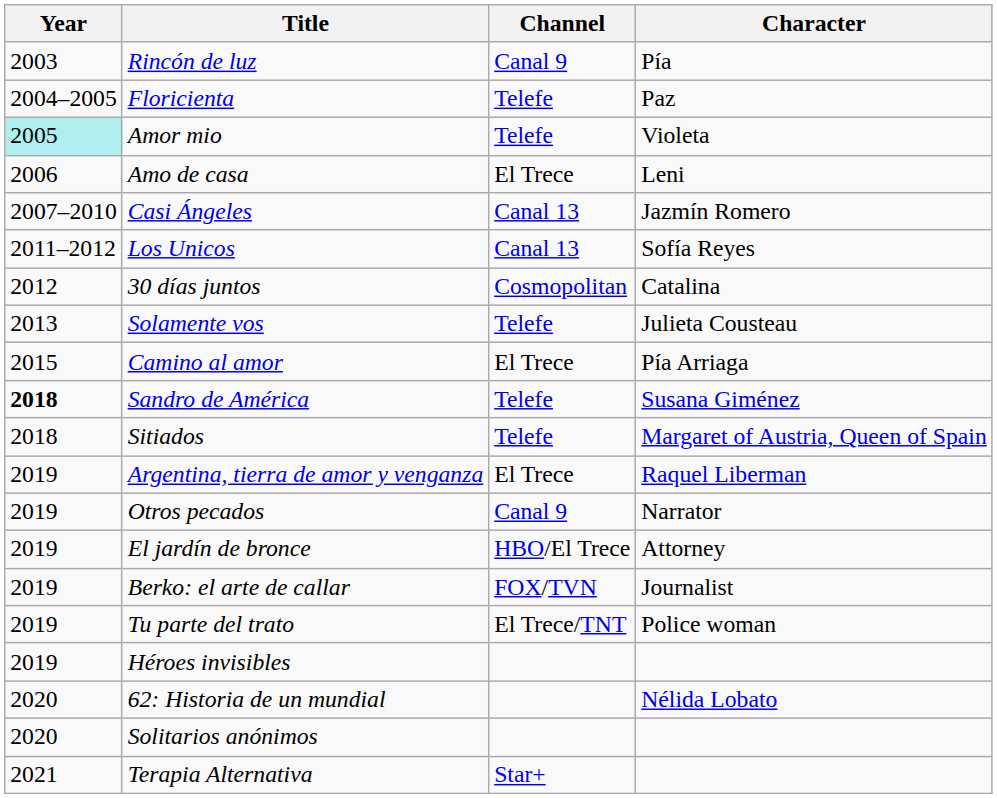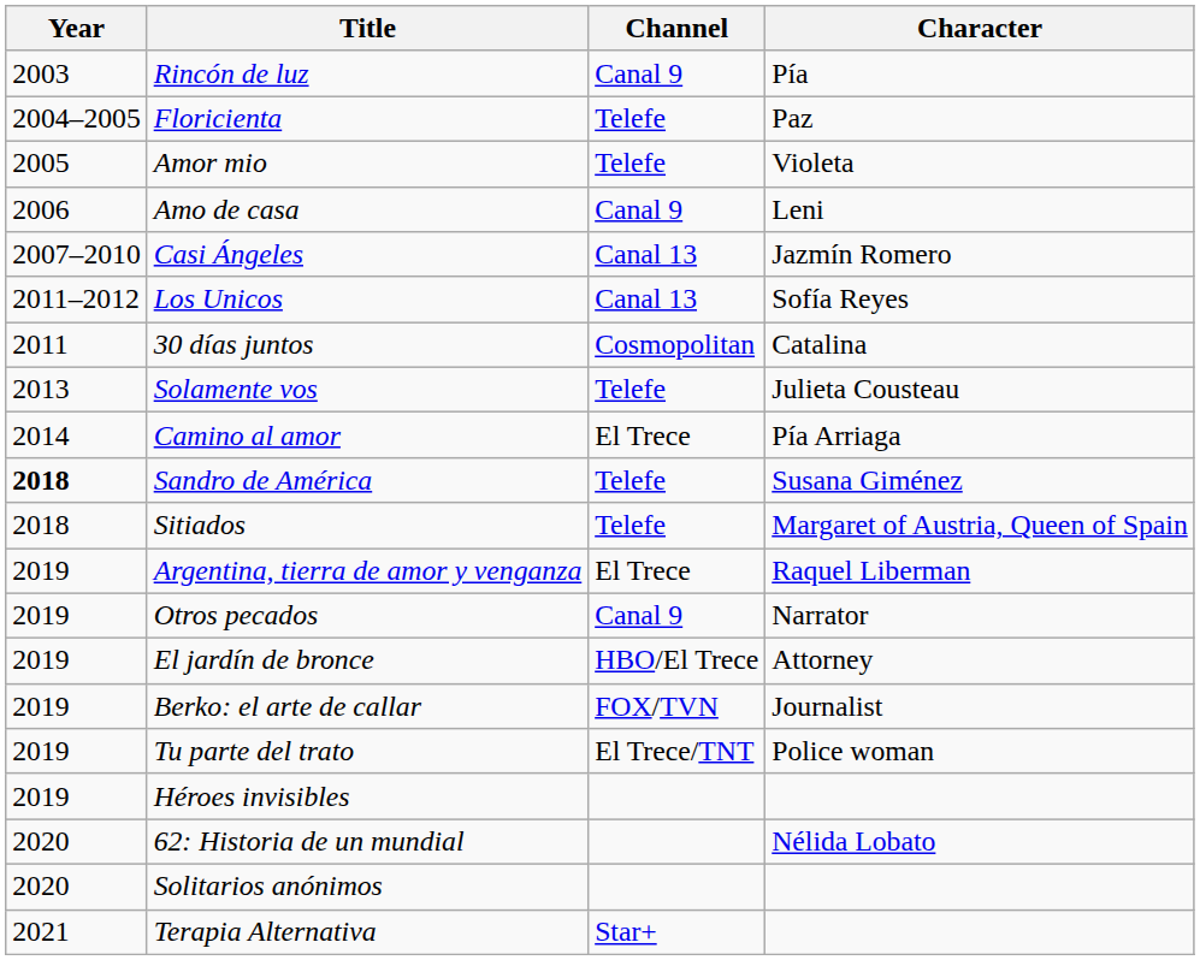 <table class="wikitable">
 <tr>
 <th>Year</th>
 <th>Title</th>
 <th>Channel</th>
 <th>Character</th>
 </tr>
 <tr>
 <td>2003</td>
 <td><em><a href='#'>Rincón de luz</a></em></td>
 <td><a href='#'>Canal 9</a></td>
 <td>Pía</td>
 </tr>
 <tr>
 <td>2004–2005</td>
 <td><em><a href='#'>Floricienta</a></em></td>
 <td><a href='#'>Telefe</a></td>
 <td>Paz</td>
 </tr>
 <tr>
-<td style="background: paleturquoise;">2005</td>
+<td>2005</td>
 <td><em>Amor mio</em></td>
 <td><a href='#'>Telefe</a></td>
 <td>Violeta</td>
 </tr>
 <tr>
 <td>2006</td>
 <td><em>Amo de casa</em></td>
-<td>El Trece</td>
+<td><a href='#'>Canal 9</a></td>
 <td>Leni</td>
 </tr>
 <tr>
 <td>2007–2010</td>
 <td><em><a href='#'>Casi Ángeles</a></em></td>
 <td><a href='#'>Canal 13</a></td>
 <td>Jazmín Romero</td>
 </tr>
 <tr>
 <td>2011–2012</td>
 <td><em><a href='#'>Los Unicos</a></em></td>
 <td><a href='#'>Canal 13</a></td>
 <td>Sofía Reyes</td>
 </tr>
 <tr>
-<td>2012</td>
+<td>2011</td>
 <td><em>30 días juntos</em></td>
 <td><a href='#'>Cosmopolitan</a></td>
 <td>Catalina</td>
 </tr>
 <tr>
 <td>2013</td>
 <td><em><a href='#'>Solamente vos</a></em></td>
 <td><a href='#'>Telefe</a></td>
 <td>Julieta Cousteau</td>
 </tr>
 <tr>
-<td>2015</td>
+<td>2014</td>
 <td><em><a href='#'>Camino al amor</a></em></td>
 <td>El Trece</td>
 <td>Pía Arriaga</td>
 </tr>
 <tr>
 <td><strong>2018</strong></td>
 <td><em><a href='#'>Sandro de América</a></em></td>
 <td><a href='#'>Telefe</a></td>
 <td><a href='#'>Susana Giménez</a></td>
 </tr>
 <tr>
 <td>2018</td>
 <td><em>Sitiados</em></td>
 <td><a href='#'>Telefe</a></td>
 <td><a href='#'>Margaret of Austria, Queen of Spain</a></td>
 </tr>
 <tr>
 <td>2019</td>
 <td><em><a href='#'>Argentina, tierra de amor y venganza</a></em></td>
 <td>El Trece</td>
 <td><a href='#'>Raquel Liberman</a></td>
 </tr>
 <tr>
 <td>2019</td>
 <td><em>Otros pecados</em></td>
 <td><a href='#'>Canal 9</a></td>
 <td>Narrator</td>
 </tr>
 <tr>
 <td>2019</td>
 <td><em>El jardín de bronce</em></td>
 <td><a href='#'>HBO</a>/El Trece</td>
 <td>Attorney</td>
 </tr>
 <tr>
 <td>2019</td>
 <td><em>Berko: el arte de callar</em></td>
 <td><a href='#'>FOX</a>/<a href='#'>TVN</a></td>
 <td>Journalist</td>
 </tr>
 <tr>
 <td>2019</td>
 <td><em>Tu parte del trato</em></td>
 <td>El Trece/<a href='#'>TNT</a></td>
 <td>Police woman</td>
 </tr>
 <tr>
 <td>2019</td>
 <td><em>Héroes invisibles</em></td>
 <td></td>
 <td></td>
 </tr>
 <tr>
 <td>2020</td>
 <td><em>62: Historia de un mundial</em></td>
 <td></td>
 <td><a href='#'>Nélida Lobato</a></td>
 </tr>
 <tr>
 <td>2020</td>
 <td><em>Solitarios anónimos</em></td>
 <td></td>
 <td></td>
 </tr>
 <tr>
 <td>2021</td>
 <td><em>Terapia Alternativa</em></td>
 <td><a href='#'>Star+</a></td>
 <td></td>
 </tr>
 <tr>
 </tr>
 </table>
